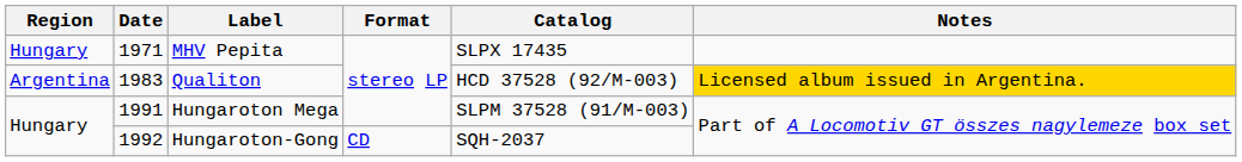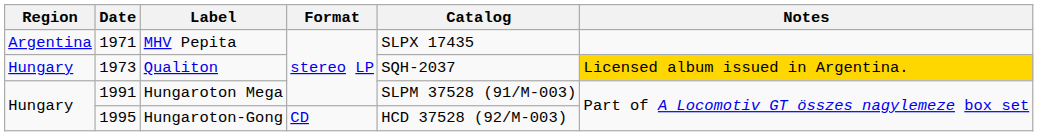 <table class="wikitable">
 <tr>
 <th>Region</th>
 <th>Date</th>
 <th>Label</th>
 <th>Format</th>
 <th>Catalog</th>
 <th>Notes</th>
 </tr>
 <tr>
-<td><a href='#'>Hungary</a></td>
+<td><a href='#'>Argentina</a></td>
 <td>1971</td>
 <td><a href='#'>MHV</a> Pepita</td>
 <td rowspan="3"><a href='#'>stereo</a> <a href='#'>LP</a></td>
 <td>SLPX 17435</td>
 <td></td>
 </tr>
 <tr>
-<td><a href='#'>Argentina</a></td>
-<td>1983</td>
+<td><a href='#'>Hungary</a></td>
+<td>1973</td>
 <td><a href='#'>Qualiton</a></td>
-<td>HCD 37528 (92/M-003)</td>
+<td>SQH-2037</td>
 <td style="background: gold;">Licensed album issued in Argentina.</td>
 </tr>
 <tr>
 <td rowspan="2">Hungary</td>
 <td>1991</td>
 <td>Hungaroton Mega</td>
 <td>SLPM 37528 (91/M-003)</td>
 <td rowspan="2">Part of <em><a href='#'>A Locomotiv GT összes nagylemeze</a></em> <a href='#'>box set</a></td>
 </tr>
 <tr>
-<td>1992</td>
+<td>1995</td>
 <td>Hungaroton-Gong</td>
 <td><a href='#'>CD</a></td>
-<td>SQH-2037</td>
+<td>HCD 37528 (92/M-003)</td>
 </tr>
 </table>
